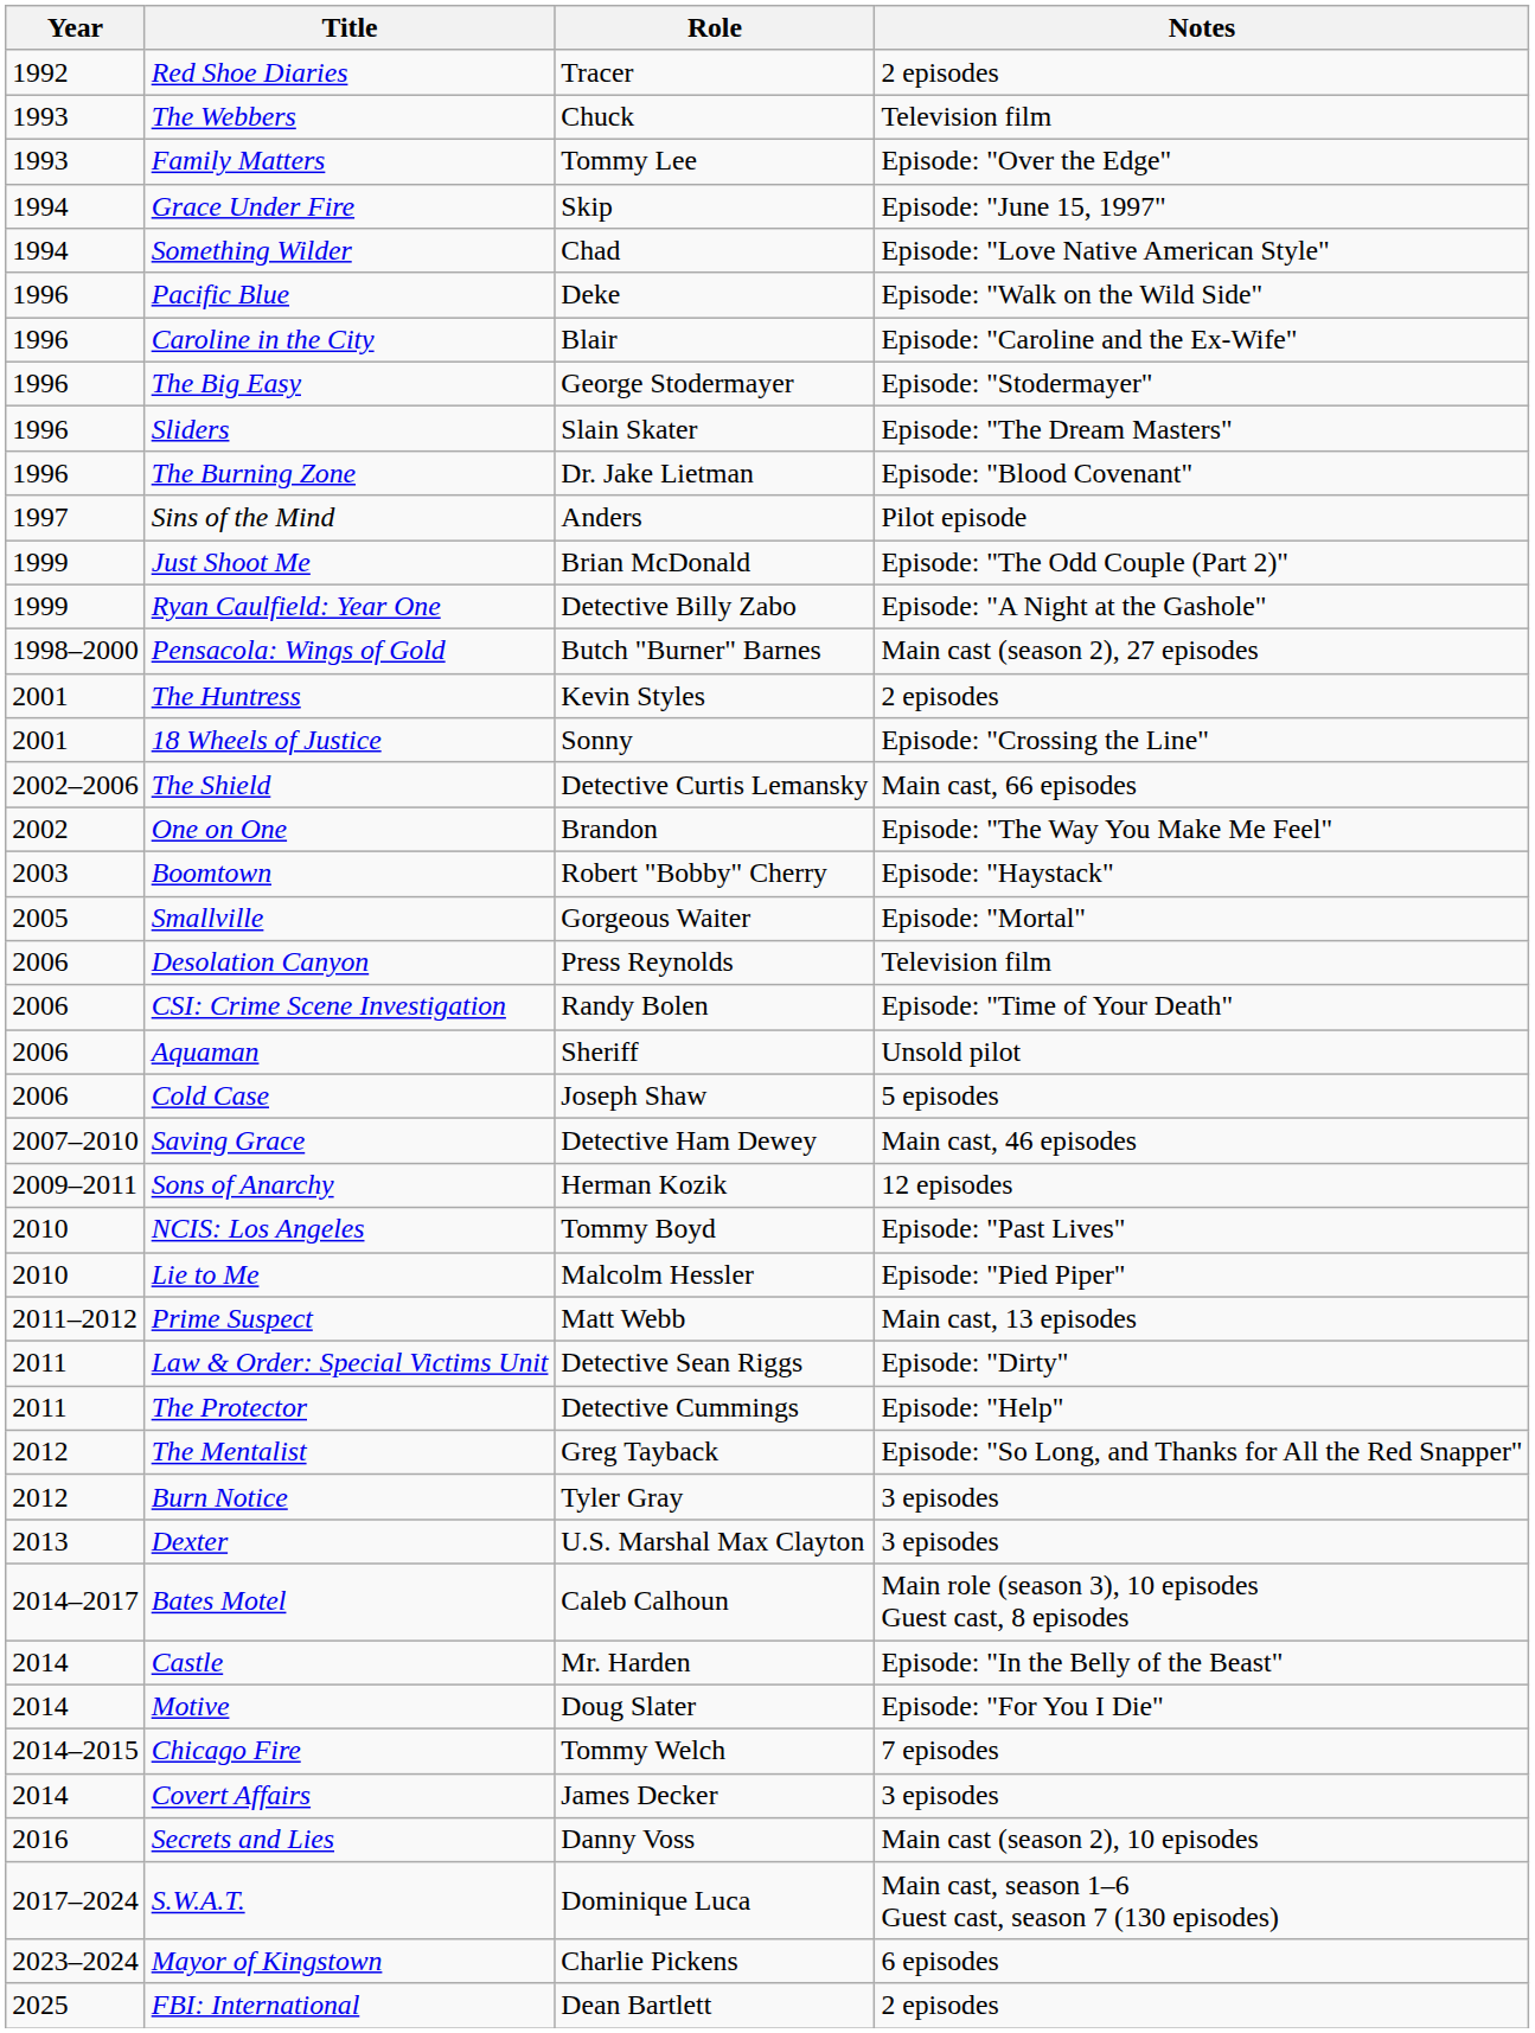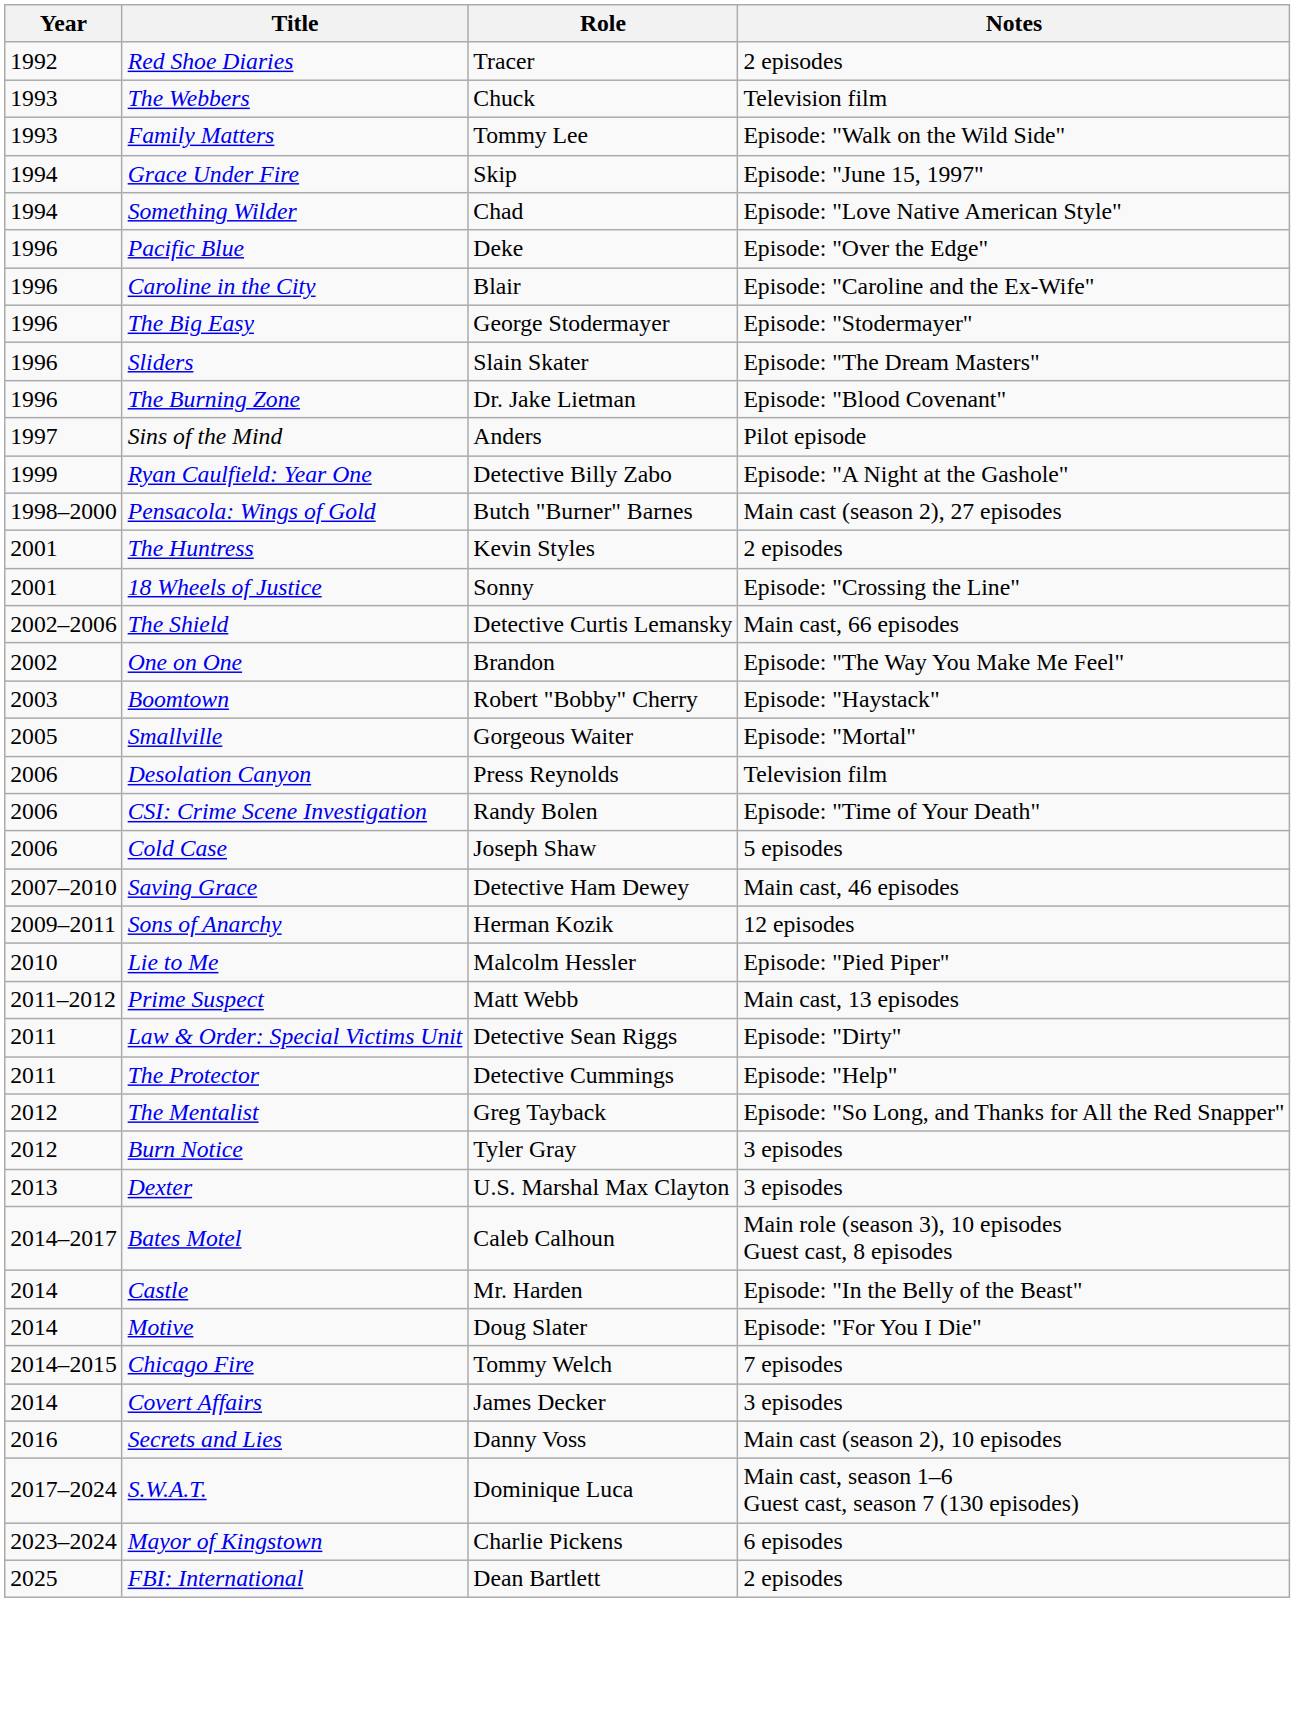 <table class="wikitable sortable">
 <tr>
 <th>Year</th>
 <th>Title</th>
 <th>Role</th>
 <th class="unsortable">Notes</th>
 </tr>
 <tr>
 <td>1992</td>
 <td><em><a href='#'>Red Shoe Diaries</a></em></td>
 <td>Tracer</td>
 <td>2 episodes</td>
 </tr>
 <tr>
 <td>1993</td>
 <td><em><a href='#'>The Webbers</a></em></td>
 <td>Chuck</td>
 <td>Television film</td>
 </tr>
 <tr>
 <td>1993</td>
 <td><em><a href='#'>Family Matters</a></em></td>
 <td>Tommy Lee</td>
-<td>Episode: "Over the Edge"</td>
+<td>Episode: "Walk on the Wild Side"</td>
 </tr>
 <tr>
 <td>1994</td>
 <td><em><a href='#'>Grace Under Fire</a></em></td>
 <td>Skip</td>
 <td>Episode: "June 15, 1997"</td>
 </tr>
 <tr>
 <td>1994</td>
 <td><em><a href='#'>Something Wilder</a></em></td>
 <td>Chad</td>
 <td>Episode: "Love Native American Style"</td>
 </tr>
 <tr>
 <td>1996</td>
 <td><em><a href='#'>Pacific Blue</a></em></td>
 <td>Deke</td>
-<td>Episode: "Walk on the Wild Side"</td>
+<td>Episode: "Over the Edge"</td>
 </tr>
 <tr>
 <td>1996</td>
 <td><em><a href='#'>Caroline in the City</a></em></td>
 <td>Blair</td>
 <td>Episode: "Caroline and the Ex-Wife"</td>
 </tr>
 <tr>
 <td>1996</td>
 <td><em><a href='#'>The Big Easy</a></em></td>
 <td>George Stodermayer</td>
 <td>Episode: "Stodermayer"</td>
 </tr>
 <tr>
 <td>1996</td>
 <td><em><a href='#'>Sliders</a></em></td>
 <td>Slain Skater</td>
 <td>Episode: "The Dream Masters"</td>
 </tr>
 <tr>
 <td>1996</td>
 <td><em><a href='#'>The Burning Zone</a></em></td>
 <td>Dr. Jake Lietman</td>
 <td>Episode: "Blood Covenant"</td>
 </tr>
 <tr>
 <td>1997</td>
 <td><em>Sins of the Mind</em></td>
 <td>Anders</td>
 <td>Pilot episode</td>
-</tr>
-<tr>
-<td>1999</td>
-<td><em><a href='#'>Just Shoot Me</a></em></td>
-<td>Brian McDonald</td>
-<td>Episode: "The Odd Couple (Part 2)"</td>
 </tr>
 <tr>
 <td>1999</td>
 <td><em><a href='#'>Ryan Caulfield: Year One</a></em></td>
 <td>Detective Billy Zabo</td>
 <td>Episode: "A Night at the Gashole"</td>
 </tr>
 <tr>
 <td>1998–2000</td>
 <td><em><a href='#'>Pensacola: Wings of Gold</a></em></td>
 <td>Butch "Burner" Barnes</td>
 <td>Main cast (season 2), 27 episodes</td>
 </tr>
 <tr>
 <td>2001</td>
 <td><em><a href='#'>The Huntress</a></em></td>
 <td>Kevin Styles</td>
 <td>2 episodes</td>
 </tr>
 <tr>
 <td>2001</td>
 <td><em><a href='#'>18 Wheels of Justice</a></em></td>
 <td>Sonny</td>
 <td>Episode: "Crossing the Line"</td>
 </tr>
 <tr>
 <td>2002–2006</td>
 <td><em><a href='#'>The Shield</a></em></td>
 <td>Detective Curtis Lemansky</td>
 <td>Main cast, 66 episodes</td>
 </tr>
 <tr>
 <td>2002</td>
 <td><em><a href='#'>One on One</a></em></td>
 <td>Brandon</td>
 <td>Episode: "The Way You Make Me Feel"</td>
 </tr>
 <tr>
 <td>2003</td>
 <td><em><a href='#'>Boomtown</a></em></td>
 <td>Robert "Bobby" Cherry</td>
 <td>Episode: "Haystack"</td>
 </tr>
 <tr>
 <td>2005</td>
 <td><em><a href='#'>Smallville</a></em></td>
 <td>Gorgeous Waiter</td>
 <td>Episode: "Mortal"</td>
 </tr>
 <tr>
 <td>2006</td>
 <td><em><a href='#'>Desolation Canyon</a></em></td>
 <td>Press Reynolds</td>
 <td>Television film</td>
 </tr>
 <tr>
 <td>2006</td>
 <td><em><a href='#'>CSI: Crime Scene Investigation</a></em></td>
 <td>Randy Bolen</td>
 <td>Episode: "Time of Your Death"</td>
 </tr>
 <tr>
 <td>2006</td>
-<td><em><a href='#'>Aquaman</a></em></td>
-<td>Sheriff</td>
-<td>Unsold pilot</td>
-</tr>
-<tr>
-<td>2006</td>
 <td><em><a href='#'>Cold Case</a></em></td>
 <td>Joseph Shaw</td>
 <td>5 episodes</td>
 </tr>
 <tr>
 <td>2007–2010</td>
 <td><em><a href='#'>Saving Grace</a></em></td>
 <td>Detective Ham Dewey</td>
 <td>Main cast, 46 episodes</td>
 </tr>
 <tr>
 <td>2009–2011</td>
 <td><em><a href='#'>Sons of Anarchy</a></em></td>
 <td>Herman Kozik</td>
 <td>12 episodes</td>
-</tr>
-<tr>
-<td>2010</td>
-<td><em><a href='#'>NCIS: Los Angeles</a></em></td>
-<td>Tommy Boyd</td>
-<td>Episode: "Past Lives"</td>
 </tr>
 <tr>
 <td>2010</td>
 <td><em><a href='#'>Lie to Me</a></em></td>
 <td>Malcolm Hessler</td>
 <td>Episode: "Pied Piper"</td>
 </tr>
 <tr>
 <td>2011–2012</td>
 <td><em><a href='#'>Prime Suspect</a></em></td>
 <td>Matt Webb</td>
 <td>Main cast, 13 episodes</td>
 </tr>
 <tr>
 <td>2011</td>
 <td><em><a href='#'>Law & Order: Special Victims Unit</a></em></td>
 <td>Detective Sean Riggs</td>
 <td>Episode: "Dirty"</td>
 </tr>
 <tr>
 <td>2011</td>
 <td><em><a href='#'>The Protector</a></em></td>
 <td>Detective Cummings</td>
 <td>Episode: "Help"</td>
 </tr>
 <tr>
 <td>2012</td>
 <td><em><a href='#'>The Mentalist</a></em></td>
 <td>Greg Tayback</td>
 <td>Episode: "So Long, and Thanks for All the Red Snapper"</td>
 </tr>
 <tr>
 <td>2012</td>
 <td><em><a href='#'>Burn Notice</a></em></td>
 <td>Tyler Gray</td>
 <td>3 episodes</td>
 </tr>
 <tr>
 <td>2013</td>
 <td><em><a href='#'>Dexter</a></em></td>
 <td>U.S. Marshal Max Clayton</td>
 <td>3 episodes</td>
 </tr>
 <tr>
 <td>2014–2017</td>
 <td><em><a href='#'>Bates Motel</a></em></td>
 <td>Caleb Calhoun</td>
 <td>Main role (season 3), 10 episodes <br> Guest cast, 8 episodes</td>
 </tr>
 <tr>
 <td>2014</td>
 <td><em><a href='#'>Castle</a></em></td>
 <td>Mr. Harden</td>
 <td>Episode: "In the Belly of the Beast"</td>
 </tr>
 <tr>
 <td>2014</td>
 <td><em><a href='#'>Motive</a></em></td>
 <td>Doug Slater</td>
 <td>Episode: "For You I Die"</td>
 </tr>
 <tr>
 <td>2014–2015</td>
 <td><em><a href='#'>Chicago Fire</a></em></td>
 <td>Tommy Welch</td>
 <td>7 episodes</td>
 </tr>
 <tr>
 <td>2014</td>
 <td><em><a href='#'>Covert Affairs</a></em></td>
 <td>James Decker</td>
 <td>3 episodes</td>
 </tr>
 <tr>
 <td>2016</td>
 <td><em><a href='#'>Secrets and Lies</a></em></td>
 <td>Danny Voss</td>
 <td>Main cast (season 2), 10 episodes</td>
 </tr>
 <tr>
 <td>2017–2024</td>
 <td><em><a href='#'>S.W.A.T.</a></em></td>
 <td>Dominique Luca</td>
 <td>Main cast, season 1–6<br> Guest cast, season 7 (130 episodes)</td>
 </tr>
 <tr>
 <td>2023–2024</td>
 <td><em><a href='#'>Mayor of Kingstown</a></em></td>
 <td>Charlie Pickens</td>
 <td>6 episodes</td>
 </tr>
 <tr>
 <td>2025</td>
 <td><em><a href='#'>FBI: International</a></em></td>
 <td>Dean Bartlett</td>
 <td>2 episodes</td>
 </tr>
 </table>
